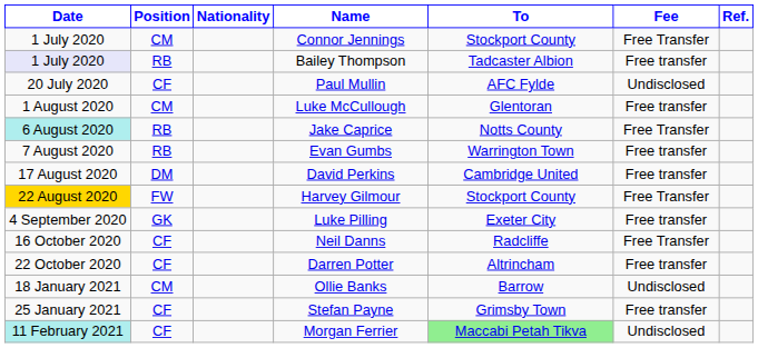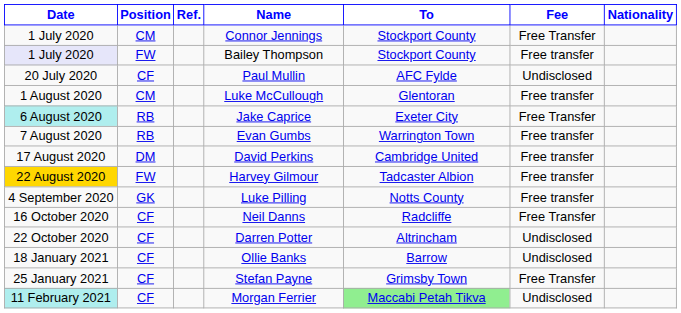 <table class="wikitable"  style="text-align:center; font-size:90%; ">
 <tr>
 <th style="background:white; color:blue; border: 1px solid blue; width:120px;">Date</th>
 <th style="background:white; color:blue; border: 1px solid blue; width:50px;">Position</th>
-<th style="background:white; color:blue; border: 1px solid blue; width:50px;">Nationality</th>
+<th style="background:white; color:blue; border: 1px solid blue; width:25px;">Ref.</th>
 <th style="background:white; color:blue; border: 1px solid blue; width:150px;">Name</th>
 <th style="background:white; color:blue; border: 1px solid blue; width:180px;">To</th>
 <th style="background:white; color:blue; border: 1px solid blue; width:100px;">Fee</th>
-<th style="background:white; color:blue; border: 1px solid blue; width:25px;">Ref.</th>
+<th style="background:white; color:blue; border: 1px solid blue; width:50px;">Nationality</th>
 </tr>
 <tr>
 <td>1 July 2020</td>
 <td><a href='#'>CM</a></td>
 <td></td>
 <td><a href='#'>Connor Jennings</a></td>
 <td> <a href='#'>Stockport County</a></td>
 <td>Free Transfer</td>
 <td></td>
 </tr>
 <tr>
 <td style="background: lavender;">1 July 2020</td>
-<td><a href='#'>RB</a></td>
+<td><a href='#'>FW</a></td>
 <td></td>
 <td>Bailey Thompson</td>
-<td> <a href='#'>Tadcaster Albion</a></td>
+<td> <a href='#'>Stockport County</a></td>
 <td>Free transfer</td>
 <td></td>
 </tr>
 <tr>
 <td>20 July 2020</td>
 <td><a href='#'>CF</a></td>
 <td></td>
 <td><a href='#'>Paul Mullin</a></td>
 <td> <a href='#'>AFC Fylde</a></td>
 <td>Undisclosed</td>
 <td></td>
 </tr>
 <tr>
 <td>1 August 2020</td>
 <td><a href='#'>CM</a></td>
 <td></td>
 <td><a href='#'>Luke McCullough</a></td>
 <td> <a href='#'>Glentoran</a></td>
 <td>Free transfer</td>
 <td></td>
 </tr>
 <tr>
 <td style="background: paleturquoise;">6 August 2020</td>
 <td><a href='#'>RB</a></td>
 <td></td>
 <td><a href='#'>Jake Caprice</a></td>
-<td> <a href='#'>Notts County</a></td>
+<td> <a href='#'>Exeter City</a></td>
 <td>Free Transfer</td>
 <td></td>
 </tr>
 <tr>
 <td>7 August 2020</td>
 <td><a href='#'>RB</a></td>
 <td></td>
 <td><a href='#'>Evan Gumbs</a></td>
 <td> <a href='#'>Warrington Town</a></td>
 <td>Free transfer</td>
 <td></td>
 </tr>
 <tr>
 <td>17 August 2020</td>
 <td><a href='#'>DM</a></td>
 <td></td>
 <td><a href='#'>David Perkins</a></td>
 <td> <a href='#'>Cambridge United</a></td>
 <td>Free transfer</td>
 <td></td>
 </tr>
 <tr>
 <td style="background: gold;">22 August 2020</td>
 <td><a href='#'>FW</a></td>
 <td></td>
 <td><a href='#'>Harvey Gilmour</a></td>
-<td> <a href='#'>Stockport County</a></td>
-<td>Free Transfer</td>
+<td> <a href='#'>Tadcaster Albion</a></td>
+<td>Free transfer</td>
 <td></td>
 </tr>
 <tr>
 <td>4 September 2020</td>
 <td><a href='#'>GK</a></td>
 <td></td>
 <td><a href='#'>Luke Pilling</a></td>
-<td> <a href='#'>Exeter City</a></td>
+<td> <a href='#'>Notts County</a></td>
 <td>Free transfer</td>
 <td></td>
 </tr>
 <tr>
 <td>16 October 2020</td>
 <td><a href='#'>CF</a></td>
 <td></td>
 <td><a href='#'>Neil Danns</a></td>
 <td> <a href='#'>Radcliffe</a></td>
 <td>Free Transfer</td>
 <td></td>
 </tr>
 <tr>
 <td>22 October 2020</td>
 <td><a href='#'>CF</a></td>
 <td></td>
 <td><a href='#'>Darren Potter</a></td>
 <td> <a href='#'>Altrincham</a></td>
-<td>Free transfer</td>
+<td>Undisclosed</td>
 <td></td>
 </tr>
 <tr>
 <td>18 January 2021</td>
-<td><a href='#'>CM</a></td>
+<td><a href='#'>CF</a></td>
 <td></td>
 <td><a href='#'>Ollie Banks</a></td>
 <td> <a href='#'>Barrow</a></td>
 <td>Undisclosed</td>
 <td></td>
 </tr>
 <tr>
 <td>25 January 2021</td>
 <td><a href='#'>CF</a></td>
 <td></td>
 <td><a href='#'>Stefan Payne</a></td>
 <td> <a href='#'>Grimsby Town</a></td>
-<td>Free transfer</td>
+<td>Free Transfer</td>
 <td></td>
 </tr>
 <tr>
 <td style="background: paleturquoise;">11 February 2021</td>
 <td><a href='#'>CF</a></td>
 <td></td>
 <td><a href='#'>Morgan Ferrier</a></td>
 <td style="background: lightgreen;"> <a href='#'>Maccabi Petah Tikva</a></td>
 <td>Undisclosed</td>
 <td></td>
 </tr>
 </table>
